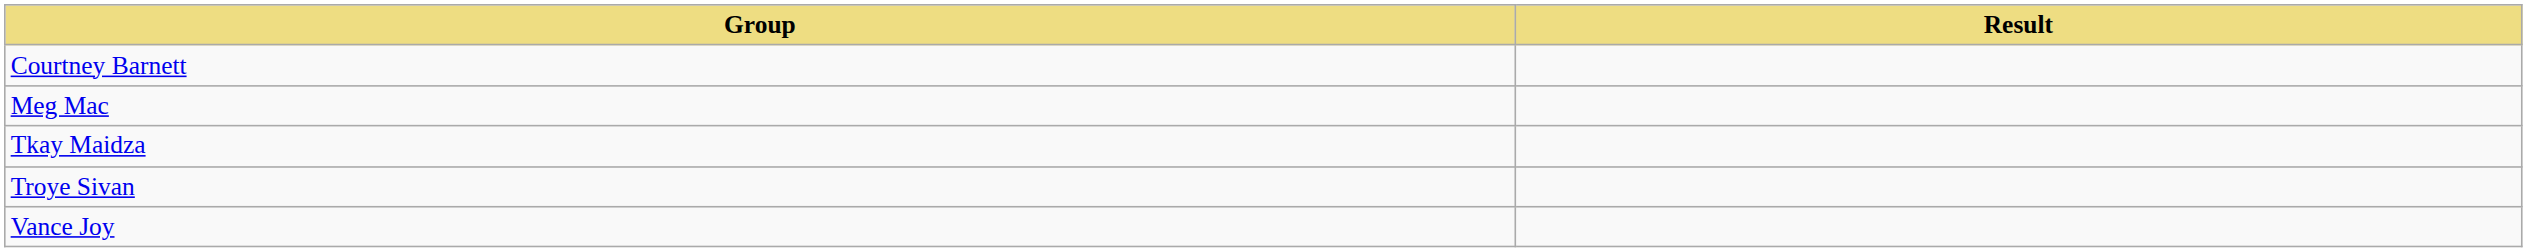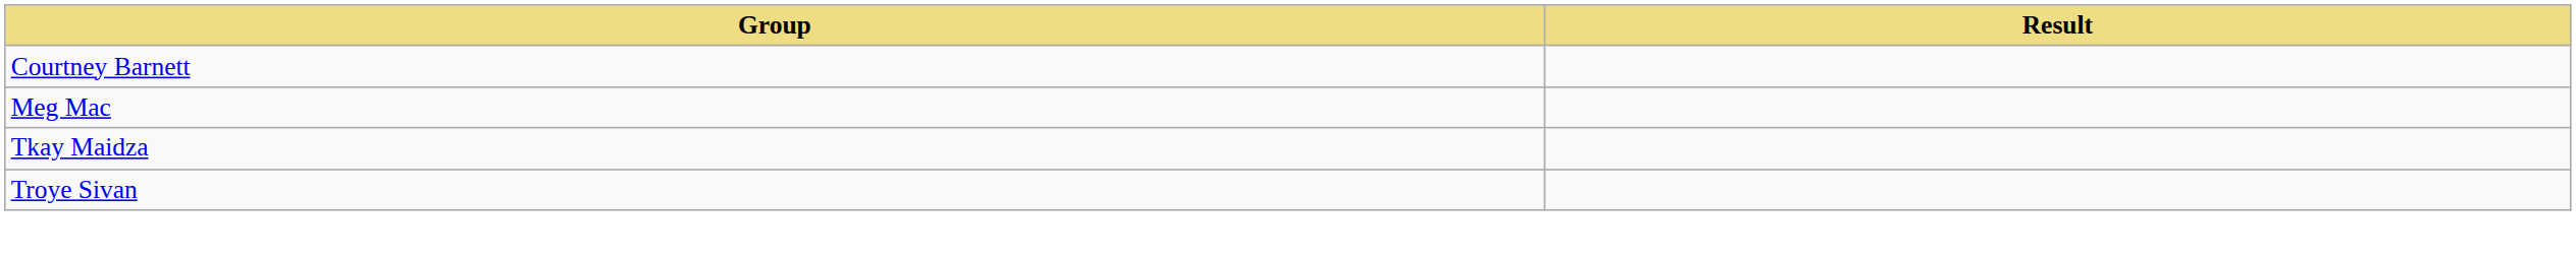 <table class="wikitable" width=100%>
 <tr>
 <th style="width:15%;background:#EEDD82;">Group</th>
 <th style="width:10%;background:#EEDD82;">Result</th>
 </tr>
 <tr>
 <td><a href='#'>Courtney Barnett</a></td>
 <td></td>
 </tr>
 <tr>
 <td><a href='#'>Meg Mac</a></td>
 <td></td>
 </tr>
 <tr>
 <td><a href='#'>Tkay Maidza</a></td>
 <td></td>
 </tr>
 <tr>
 <td><a href='#'>Troye Sivan</a></td>
 <td></td>
 </tr>
-<tr>
-<td><a href='#'>Vance Joy</a></td>
-<td></td>
-</tr>
 </table>
